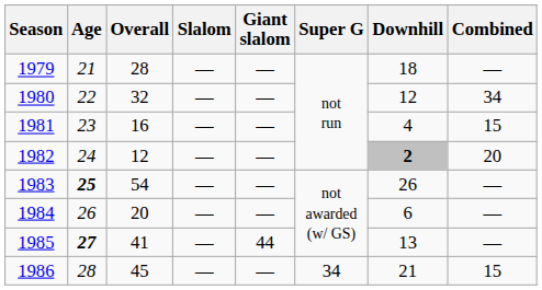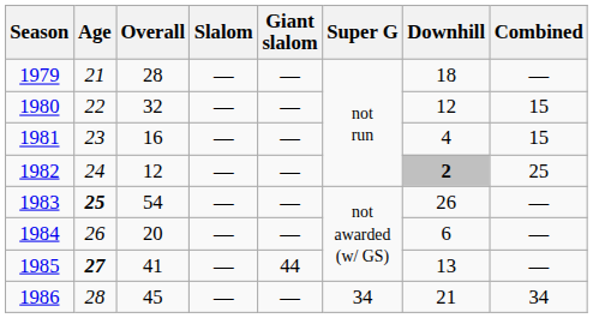 <table class=wikitable style="text-align:center">
 <tr>
 <th>Season</th>
 <th>Age</th>
 <th>Overall</th>
 <th>Slalom</th>
 <th>Giant<br>slalom</th>
 <th>Super G</th>
 <th>Downhill</th>
 <th>Combined</th>
 </tr>
 <tr>
 <td><a href='#'>1979</a></td>
 <td><em>21</em></td>
 <td>28</td>
 <td>—</td>
 <td>—</td>
 <td rowspan=4><small>not<br>run</small></td>
 <td>18</td>
 <td>—</td>
 </tr>
 <tr>
 <td><a href='#'>1980</a></td>
 <td><em>22</em></td>
 <td>32</td>
 <td>—</td>
 <td>—</td>
 <td>12</td>
-<td>34</td>
+<td>15</td>
 </tr>
 <tr>
 <td><a href='#'>1981</a></td>
 <td><em>23</em></td>
 <td>16</td>
 <td>—</td>
 <td>—</td>
 <td>4</td>
 <td>15</td>
 </tr>
 <tr>
 <td><a href='#'>1982</a></td>
 <td><em>24</em></td>
 <td>12</td>
 <td>—</td>
 <td>—</td>
 <td bgcolor="silver"><strong>2</strong></td>
-<td>20</td>
+<td>25</td>
 </tr>
 <tr>
 <td><a href='#'>1983</a></td>
 <td><strong><em>25</em></strong></td>
 <td>54</td>
 <td>—</td>
 <td>—</td>
 <td rowspan=3><small>not<br>awarded<br>(w/ GS)</small></td>
 <td>26</td>
 <td>—</td>
 </tr>
 <tr>
 <td><a href='#'>1984</a></td>
 <td><em>26</em></td>
 <td>20</td>
 <td>—</td>
 <td>—</td>
 <td>6</td>
 <td>—</td>
 </tr>
 <tr>
 <td><a href='#'>1985</a></td>
 <td><strong><em>27</em></strong></td>
 <td>41</td>
 <td>—</td>
 <td>44</td>
 <td>13</td>
 <td>—</td>
 </tr>
 <tr>
 <td><a href='#'>1986</a></td>
 <td><em>28</em></td>
 <td>45</td>
 <td>—</td>
 <td>—</td>
 <td>34</td>
 <td>21</td>
-<td>15</td>
+<td>34</td>
 </tr>
 </table>
